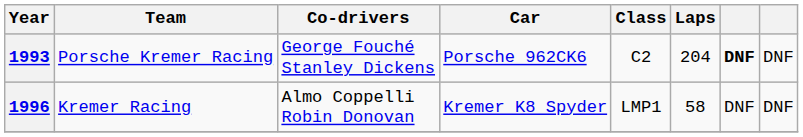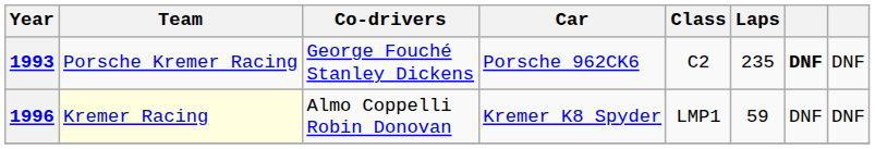 <table class="wikitable" style="text-align:center; font-size:90%">
 <tr>
 <th>Year</th>
 <th>Team</th>
 <th>Co-drivers</th>
 <th>Car</th>
 <th>Class</th>
 <th>Laps</th>
 <th></th>
 <th></th>
 </tr>
 <tr>
 <th><a href='#'>1993</a></th>
 <td align="left"> <a href='#'>Porsche Kremer Racing</a></td>
 <td align="left"> <a href='#'>George Fouché</a><br> <a href='#'>Stanley Dickens</a></td>
 <td align="left"><a href='#'>Porsche 962CK6</a></td>
 <td>C2</td>
-<td>204</td>
+<td>235</td>
 <td><strong>DNF</strong></td>
 <td>DNF</td>
 </tr>
 <tr>
 <th><a href='#'>1996</a></th>
-<td align="left"> <a href='#'>Kremer Racing</a></td>
+<td align="left" style="background: lightyellow;"> <a href='#'>Kremer Racing</a></td>
 <td align="left"> Almo Coppelli<br> <a href='#'>Robin Donovan</a></td>
 <td align="left"><a href='#'>Kremer K8 Spyder</a></td>
 <td>LMP1</td>
-<td>58</td>
+<td>59</td>
 <td>DNF</td>
 <td>DNF</td>
 </tr>
 <tr>
 </tr>
 </table>
